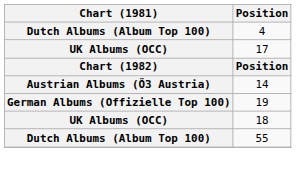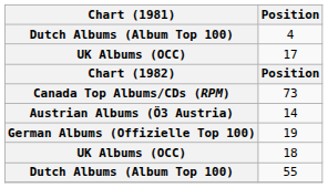 <table class="wikitable sortable plainrowheaders" style="text-align:center">
 <tr>
 <th scope="col">Chart (1981)</th>
 <th scope="col">Position</th>
 </tr>
 <tr>
 <th scope="row">Dutch Albums (Album Top 100)</th>
 <td>4</td>
 </tr>
 <tr>
 <th scope="row">UK Albums (OCC)</th>
 <td>17</td>
 </tr>
 <tr>
 <th scope="col">Chart (1982)</th>
 <th scope="col">Position</th>
+</tr>
+<tr>
+<th scope="row">Canada Top Albums/CDs (<em>RPM</em>)</th>
+<td>73</td>
 </tr>
 <tr>
 <th scope="row">Austrian Albums (Ö3 Austria)</th>
 <td>14</td>
 </tr>
 <tr>
 <th scope="row">German Albums (Offizielle Top 100)</th>
 <td>19</td>
 </tr>
 <tr>
 <th scope="row">UK Albums (OCC)</th>
 <td>18</td>
 </tr>
 <tr>
 <th scope="row">Dutch Albums (Album Top 100)</th>
 <td>55</td>
 </tr>
 <tr>
 </tr>
 </table>
